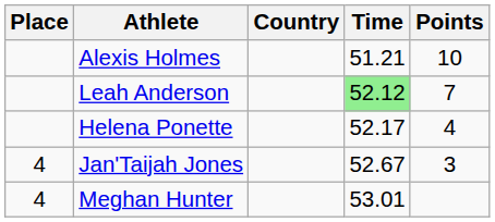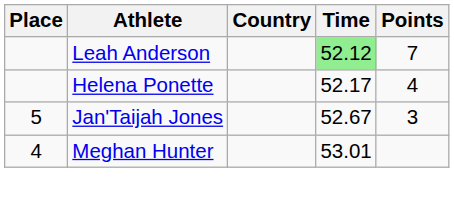 <table class="wikitable">
 <tr>
 <th>Place</th>
 <th>Athlete</th>
 <th>Country</th>
 <th>Time</th>
 <th>Points</th>
-</tr>
-<tr>
-<td align=center></td>
-<td><a href='#'>Alexis Holmes</a></td>
-<td></td>
-<td>51.21</td>
-<td align=center>10</td>
 </tr>
 <tr>
 <td align=center></td>
 <td><a href='#'>Leah Anderson</a></td>
 <td></td>
 <td style="background: lightgreen;">52.12</td>
 <td align=center>7</td>
 </tr>
 <tr>
 <td align=center></td>
 <td><a href='#'>Helena Ponette</a></td>
 <td></td>
 <td>52.17</td>
 <td align=center>4</td>
 </tr>
 <tr>
-<td align=center>4</td>
+<td align=center>5</td>
 <td><a href='#'>Jan'Taijah Jones</a></td>
 <td></td>
 <td>52.67</td>
 <td align=center>3</td>
 </tr>
 <tr>
 <td align=center>4</td>
 <td><a href='#'>Meghan Hunter</a></td>
 <td></td>
 <td>53.01</td>
 <td align=center></td>
 </tr>
 </table>
